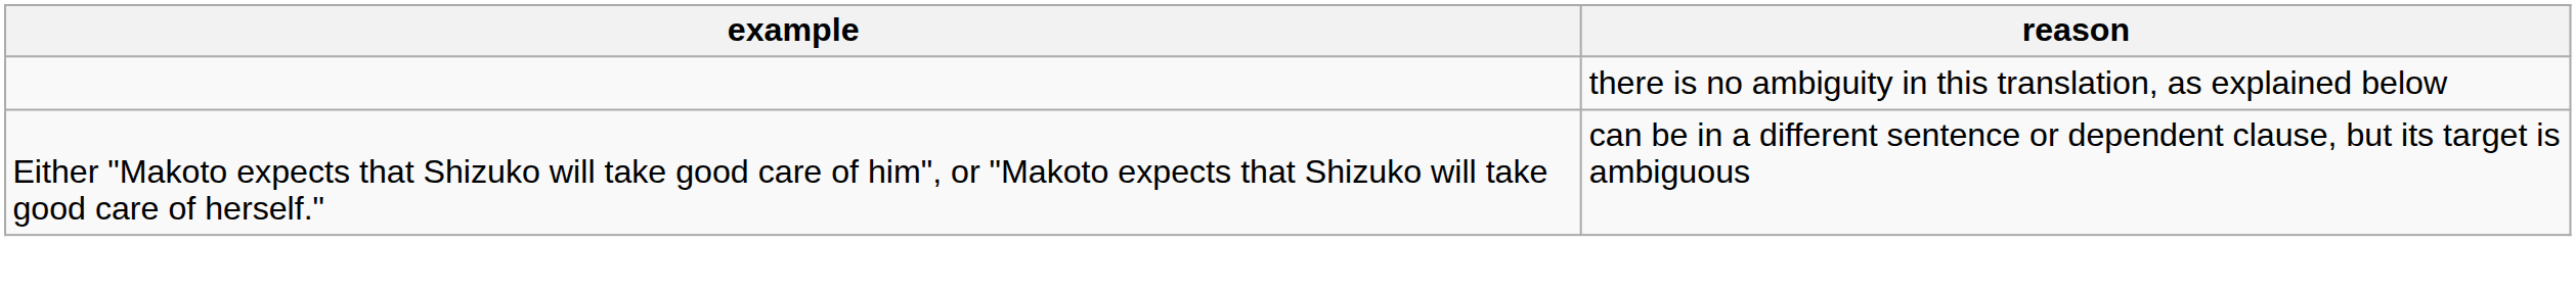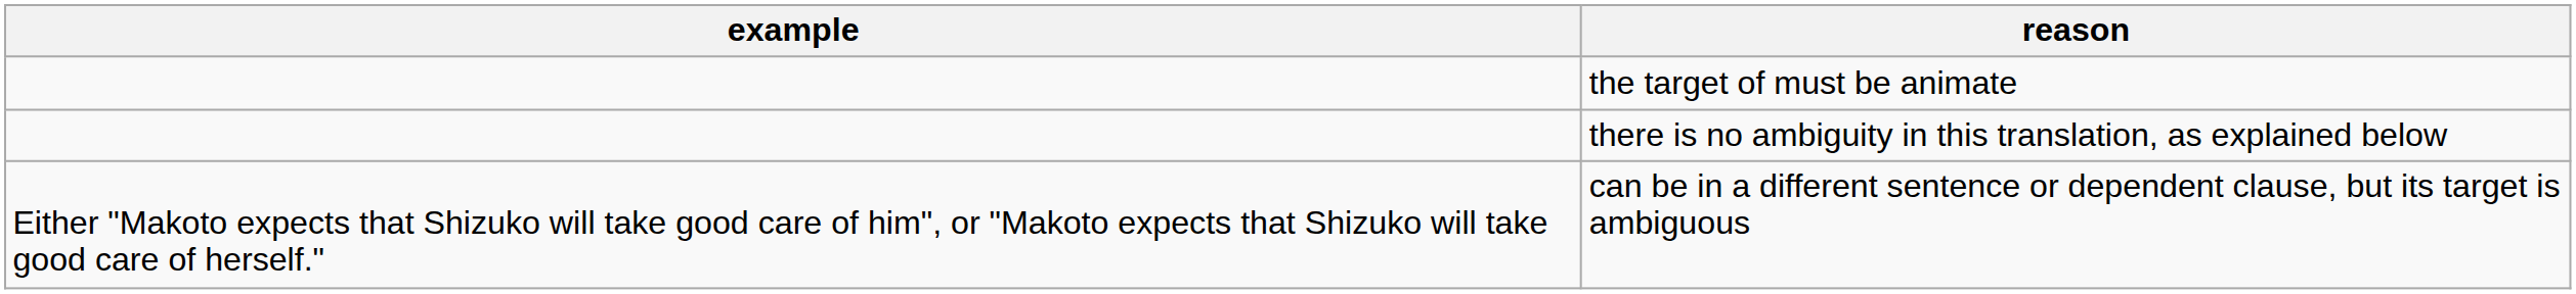 <table class="wikitable">
 <tr>
 <th>example</th>
 <th>reason</th>
+</tr>
+<tr valign="top">
+<td></td>
+<td>the target of  must be animate</td>
 </tr>
 <tr valign="top">
 <td></td>
 <td>there is no ambiguity in this translation, as explained below</td>
 </tr>
 <tr valign="top">
 <td><br>Either "Makoto expects that Shizuko will take good care of him", or "Makoto expects that Shizuko will take good care of herself."</td>
 <td> can be in a different sentence or dependent clause, but its target is ambiguous</td>
 </tr>
 </table>
